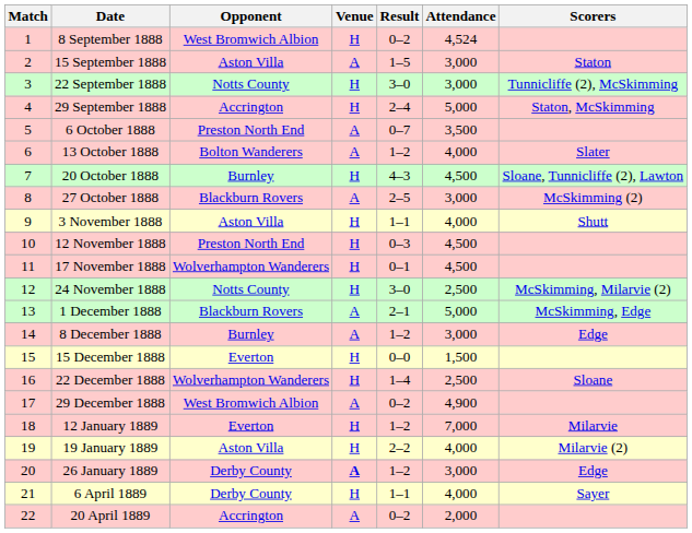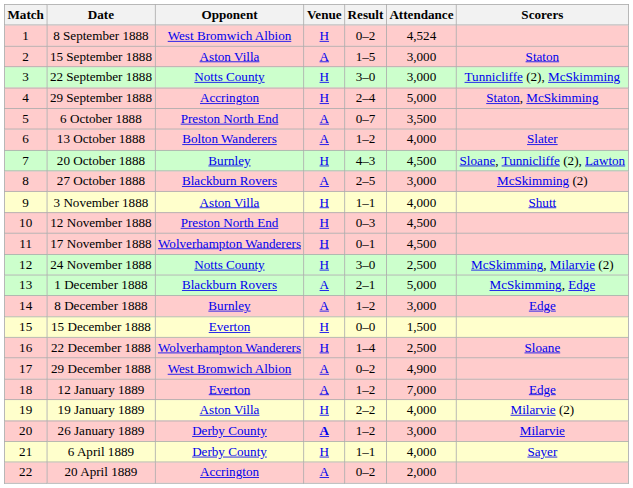 <table class="wikitable" style="font-size:100%; text-align:center">
 <tr>
 <th>Match</th>
 <th>Date</th>
 <th>Opponent</th>
 <th>Venue</th>
 <th>Result</th>
 <th>Attendance</th>
 <th>Scorers</th>
 </tr>
 <tr style="background-color: #FFCCCC;">
 <td>1</td>
 <td>8 September 1888</td>
 <td><a href='#'>West Bromwich Albion</a></td>
 <td><a href='#'>H</a></td>
 <td>0–2</td>
 <td>4,524</td>
 <td></td>
 </tr>
 <tr style="background-color: #FFCCCC;">
 <td>2</td>
 <td>15 September 1888</td>
 <td><a href='#'>Aston Villa</a></td>
 <td><a href='#'>A</a></td>
 <td>1–5</td>
 <td>3,000</td>
 <td><a href='#'>Staton</a></td>
 </tr>
 <tr style="background-color: #CCFFCC;">
 <td>3</td>
 <td>22 September 1888</td>
 <td><a href='#'>Notts County</a></td>
 <td><a href='#'>H</a></td>
 <td>3–0</td>
 <td>3,000</td>
 <td><a href='#'>Tunnicliffe</a> (2), <a href='#'>McSkimming</a></td>
 </tr>
 <tr style="background-color: #FFCCCC;">
 <td>4</td>
 <td>29 September 1888</td>
 <td><a href='#'>Accrington</a></td>
 <td><a href='#'>H</a></td>
 <td>2–4</td>
 <td>5,000</td>
 <td><a href='#'>Staton</a>, <a href='#'>McSkimming</a></td>
 </tr>
 <tr style="background-color: #FFCCCC;">
 <td>5</td>
 <td>6 October 1888</td>
 <td><a href='#'>Preston North End</a></td>
 <td><a href='#'>A</a></td>
 <td>0–7</td>
 <td>3,500</td>
 <td></td>
 </tr>
 <tr style="background-color: #FFCCCC;">
 <td>6</td>
 <td>13 October 1888</td>
 <td><a href='#'>Bolton Wanderers</a></td>
 <td><a href='#'>A</a></td>
 <td>1–2</td>
 <td>4,000</td>
 <td><a href='#'>Slater</a></td>
 </tr>
 <tr style="background-color: #CCFFCC;">
 <td>7</td>
 <td>20 October 1888</td>
 <td><a href='#'>Burnley</a></td>
 <td><a href='#'>H</a></td>
 <td>4–3</td>
 <td>4,500</td>
 <td><a href='#'>Sloane</a>, <a href='#'>Tunnicliffe</a> (2), <a href='#'>Lawton</a></td>
 </tr>
 <tr style="background-color: #FFCCCC;">
 <td>8</td>
 <td>27 October 1888</td>
 <td><a href='#'>Blackburn Rovers</a></td>
 <td><a href='#'>A</a></td>
 <td>2–5</td>
 <td>3,000</td>
 <td><a href='#'>McSkimming</a> (2)</td>
 </tr>
 <tr style="background-color: #FFFFCC;">
 <td>9</td>
 <td>3 November 1888</td>
 <td><a href='#'>Aston Villa</a></td>
 <td><a href='#'>H</a></td>
 <td>1–1</td>
 <td>4,000</td>
 <td><a href='#'>Shutt</a></td>
 </tr>
 <tr style="background-color: #FFCCCC;">
 <td>10</td>
 <td>12 November 1888</td>
 <td><a href='#'>Preston North End</a></td>
 <td><a href='#'>H</a></td>
 <td>0–3</td>
 <td>4,500</td>
 <td></td>
 </tr>
 <tr style="background-color: #FFCCCC;">
 <td>11</td>
 <td>17 November 1888</td>
 <td><a href='#'>Wolverhampton Wanderers</a></td>
 <td><a href='#'>H</a></td>
 <td>0–1</td>
 <td>4,500</td>
 <td></td>
 </tr>
 <tr style="background-color: #CCFFCC;">
 <td>12</td>
 <td>24 November 1888</td>
 <td><a href='#'>Notts County</a></td>
 <td><a href='#'>H</a></td>
 <td>3–0</td>
 <td>2,500</td>
 <td><a href='#'>McSkimming</a>, <a href='#'>Milarvie</a> (2)</td>
 </tr>
 <tr style="background-color: #CCFFCC;">
 <td>13</td>
 <td>1 December 1888</td>
 <td><a href='#'>Blackburn Rovers</a></td>
 <td><a href='#'>A</a></td>
 <td>2–1</td>
 <td>5,000</td>
 <td><a href='#'>McSkimming</a>, <a href='#'>Edge</a></td>
 </tr>
 <tr style="background-color: #FFCCCC;">
 <td>14</td>
 <td>8 December 1888</td>
 <td><a href='#'>Burnley</a></td>
 <td><a href='#'>A</a></td>
 <td>1–2</td>
 <td>3,000</td>
 <td><a href='#'>Edge</a></td>
 </tr>
 <tr style="background-color: #FFFFCC;">
 <td>15</td>
 <td>15 December 1888</td>
 <td><a href='#'>Everton</a></td>
 <td><a href='#'>H</a></td>
 <td>0–0</td>
 <td>1,500</td>
 <td></td>
 </tr>
 <tr style="background-color: #FFCCCC;">
 <td>16</td>
 <td>22 December 1888</td>
 <td><a href='#'>Wolverhampton Wanderers</a></td>
 <td><a href='#'>H</a></td>
 <td>1–4</td>
 <td>2,500</td>
 <td><a href='#'>Sloane</a></td>
 </tr>
 <tr style="background-color: #FFCCCC;">
 <td>17</td>
 <td>29 December 1888</td>
 <td><a href='#'>West Bromwich Albion</a></td>
 <td><a href='#'>A</a></td>
 <td>0–2</td>
 <td>4,900</td>
 <td></td>
 </tr>
 <tr style="background-color: #FFCCCC;">
 <td>18</td>
 <td>12 January 1889</td>
 <td><a href='#'>Everton</a></td>
-<td><a href='#'>H</a></td>
+<td><a href='#'>A</a></td>
 <td>1–2</td>
 <td>7,000</td>
-<td><a href='#'>Milarvie</a></td>
+<td><a href='#'>Edge</a></td>
 </tr>
 <tr style="background-color: #FFFFCC;">
 <td>19</td>
 <td>19 January 1889</td>
 <td><a href='#'>Aston Villa</a></td>
 <td><a href='#'>H</a></td>
 <td>2–2</td>
 <td>4,000</td>
 <td><a href='#'>Milarvie</a> (2)</td>
 </tr>
 <tr style="background-color: #FFCCCC;">
 <td>20</td>
 <td>26 January 1889</td>
 <td><a href='#'>Derby County</a></td>
 <td><strong><a href='#'>A</a></strong></td>
 <td>1–2</td>
 <td>3,000</td>
-<td><a href='#'>Edge</a></td>
+<td><a href='#'>Milarvie</a></td>
 </tr>
 <tr style="background-color: #FFFFCC;">
 <td>21</td>
 <td>6 April 1889</td>
 <td><a href='#'>Derby County</a></td>
 <td><a href='#'>H</a></td>
 <td>1–1</td>
 <td>4,000</td>
 <td><a href='#'>Sayer</a></td>
 </tr>
 <tr style="background-color: #FFCCCC;">
 <td>22</td>
 <td>20 April 1889</td>
 <td><a href='#'>Accrington</a></td>
 <td><a href='#'>A</a></td>
 <td>0–2</td>
 <td>2,000</td>
 <td></td>
 </tr>
 </table>
